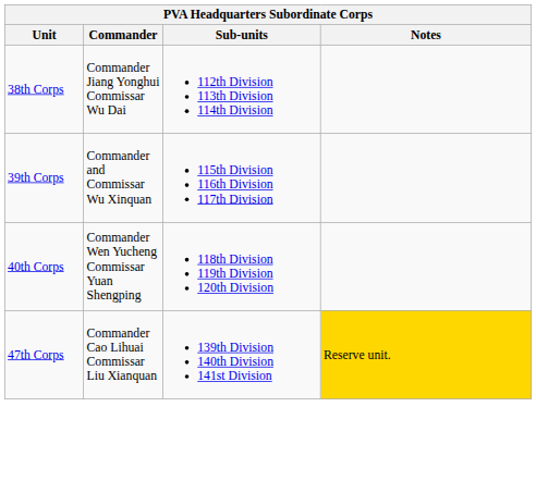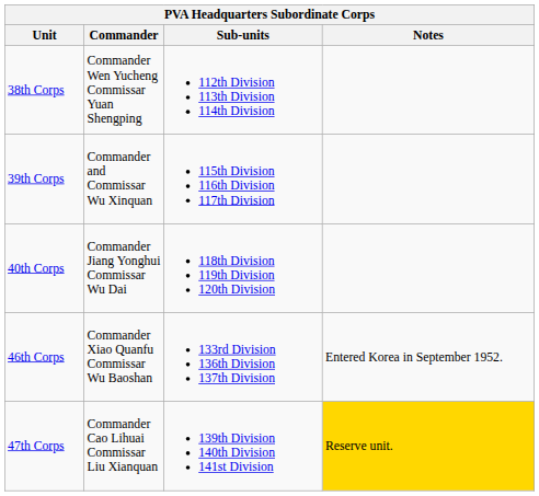 <table class="wikitable" style="width: 75%">
 <tr>
 <th colspan="4" align= center> PVA Headquarters Subordinate Corps</th>
 </tr>
 <tr>
 <th width=15%; align= center>Unit</th>
 <th width=15%; align= center>Commander</th>
 <th width=30%; align= center>Sub-units</th>
 <th width=40%; align= center>Notes</th>
 </tr>
 <tr>
 <td><a href='#'>38th Corps</a></td>
-<td>Commander Jiang Yonghui<br>Commissar Wu Dai</td>
+<td>Commander Wen Yucheng<br>Commissar Yuan Shengping</td>
 <td><br><ul><li><a href='#'>112th Division</a></li><li><a href='#'>113th Division</a></li><li><a href='#'>114th Division</a></li></ul></td>
 <td></td>
 </tr>
 <tr>
 <td><a href='#'>39th Corps</a></td>
 <td>Commander and Commissar Wu Xinquan</td>
 <td><br><ul><li><a href='#'>115th Division</a></li><li><a href='#'>116th Division</a></li><li><a href='#'>117th Division</a></li></ul></td>
 <td></td>
 </tr>
 <tr>
 <td><a href='#'>40th Corps</a></td>
-<td>Commander Wen Yucheng<br>Commissar Yuan Shengping</td>
+<td>Commander Jiang Yonghui<br>Commissar Wu Dai</td>
 <td><br><ul><li><a href='#'>118th Division</a></li><li><a href='#'>119th Division</a></li><li><a href='#'>120th Division</a></li></ul></td>
 <td></td>
+</tr>
+<tr>
+<td><a href='#'>46th Corps</a></td>
+<td>Commander Xiao Quanfu<br>Commissar Wu Baoshan</td>
+<td><br><ul><li><a href='#'>133rd Division</a></li><li><a href='#'>136th Division</a></li><li><a href='#'>137th Division</a></li></ul></td>
+<td>Entered Korea in September 1952.</td>
 </tr>
 <tr>
 <td><a href='#'>47th Corps</a></td>
 <td>Commander Cao Lihuai<br>Commissar Liu Xianquan</td>
 <td><br><ul><li><a href='#'>139th Division</a></li><li><a href='#'>140th Division</a></li><li><a href='#'>141st Division</a></li></ul></td>
 <td style="background: gold;">Reserve unit.</td>
 </tr>
 </table>
